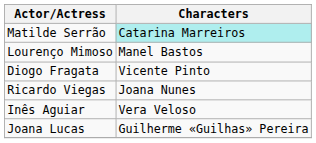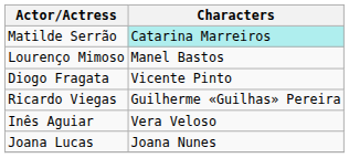 <table class="wikitable">
 <tr>
 <th>Actor/Actress</th>
 <th>Characters</th>
 </tr>
 <tr>
 <td>Matilde Serrão</td>
 <td style="background: paleturquoise;">Catarina Marreiros</td>
 </tr>
 <tr>
 <td>Lourenço Mimoso</td>
 <td>Manel Bastos</td>
 </tr>
 <tr>
 <td>Diogo Fragata</td>
 <td>Vicente Pinto</td>
 </tr>
 <tr>
 <td>Ricardo Viegas</td>
-<td>Joana Nunes</td>
+<td>Guilherme «Guilhas» Pereira</td>
 </tr>
 <tr>
 <td>Inês Aguiar</td>
 <td>Vera Veloso</td>
 </tr>
 <tr>
 <td>Joana Lucas</td>
-<td>Guilherme «Guilhas» Pereira</td>
+<td>Joana Nunes</td>
 </tr>
 <tr>
 </tr>
 </table>
